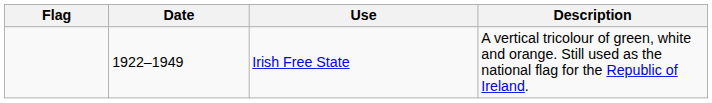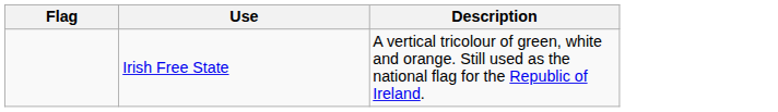 <table class="wikitable">
 <tr style="background:#efefef;">
 <th style="width:110px;">Flag</th>
-<th style="width:150px;">Date</th>
 <th style="width:250px;">Use</th>
 <th style="width:250px;">Description</th>
 </tr>
 <tr>
 <td></td>
-<td>1922–1949</td>
 <td><a href='#'>Irish Free State</a></td>
 <td>A vertical tricolour of green, white and orange. Still used as the national flag for the <a href='#'>Republic of Ireland</a>.</td>
 </tr>
 </table>
